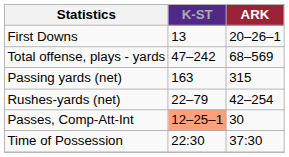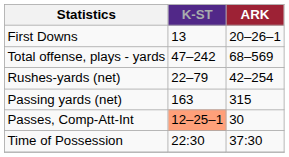 <table class="wikitable">
 <tr>
 <th>Statistics</th>
 <th style="background:#512888; color:#a8adad">K-ST</th>
 <th style="background:#9d2235; color:#ffffff">ARK</th>
 </tr>
 <tr>
 <td>First Downs</td>
 <td>13</td>
 <td>20–26–1</td>
 </tr>
 <tr>
 <td>Total offense, plays - yards</td>
 <td>47–242</td>
 <td>68–569</td>
 </tr>
 <tr>
+<td>Rushes-yards (net)</td>
+<td>22–79</td>
+<td>42–254</td>
+</tr>
+<tr>
 <td>Passing yards (net)</td>
 <td>163</td>
 <td>315</td>
-</tr>
-<tr>
-<td>Rushes-yards (net)</td>
-<td>22–79</td>
-<td>42–254</td>
 </tr>
 <tr>
 <td>Passes, Comp-Att-Int</td>
 <td style="background: lightsalmon;">12–25–1</td>
 <td>30</td>
 </tr>
 <tr>
 <td>Time of Possession</td>
 <td>22:30</td>
 <td>37:30</td>
 </tr>
 <tr>
 </tr>
 </table>
